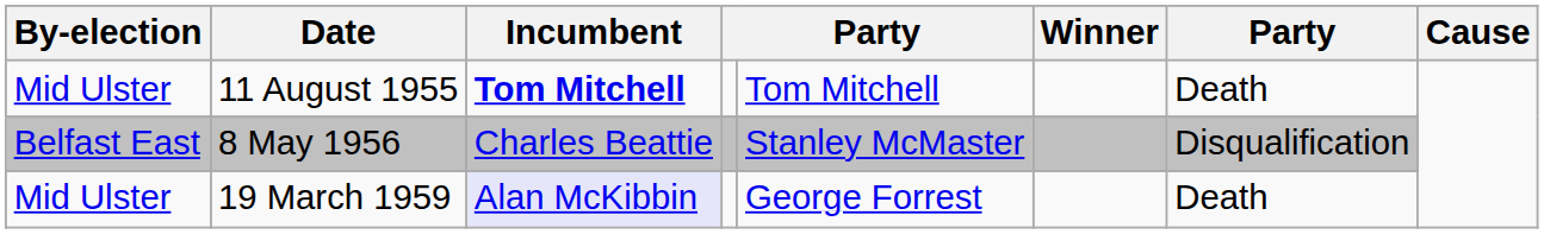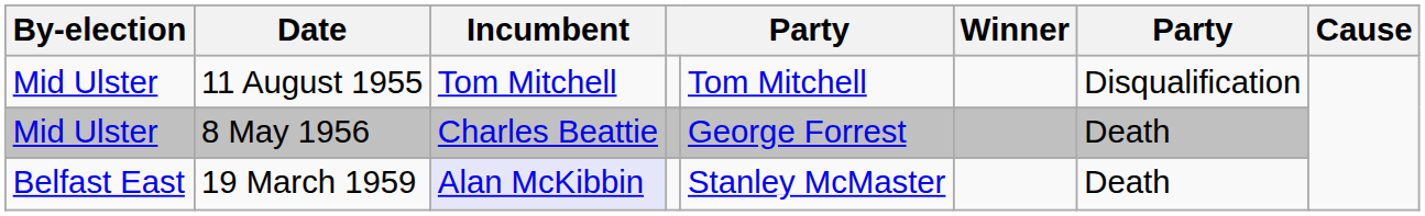 <table class=wikitable>
 <tr>
 <th>By-election</th>
 <th>Date</th>
 <th>Incumbent</th>
 <th colspan=2>Party</th>
 <th>Winner</th>
 <th colspan=2>Party</th>
 <th>Cause</th>
 </tr>
 <tr>
 <td><a href='#'>Mid Ulster</a></td>
 <td>11 August 1955</td>
-<td><strong><a href='#'>Tom Mitchell</a></strong></td>
+<td><a href='#'>Tom Mitchell</a></td>
 <td></td>
 <td><a href='#'>Tom Mitchell</a></td>
 <td></td>
-<td>Death</td>
+<td>Disqualification</td>
 </tr>
 <tr bgcolor="#c0c0c0">
-<td><a href='#'>Belfast East</a></td>
+<td><a href='#'>Mid Ulster</a></td>
 <td>8 May 1956</td>
 <td><a href='#'>Charles Beattie</a></td>
-<td></td>
-<td><a href='#'>Stanley McMaster</a></td>
-<td></td>
-<td>Disqualification</td>
-</tr>
-<tr>
-<td><a href='#'>Mid Ulster</a></td>
-<td>19 March 1959</td>
-<td style="background: lavender;"><a href='#'>Alan McKibbin</a></td>
 <td></td>
 <td><a href='#'>George Forrest</a></td>
 <td></td>
 <td>Death</td>
 </tr>
+<tr>
+<td><a href='#'>Belfast East</a></td>
+<td>19 March 1959</td>
+<td style="background: lavender;"><a href='#'>Alan McKibbin</a></td>
+<td></td>
+<td><a href='#'>Stanley McMaster</a></td>
+<td></td>
+<td>Death</td>
+</tr>
 </table>
